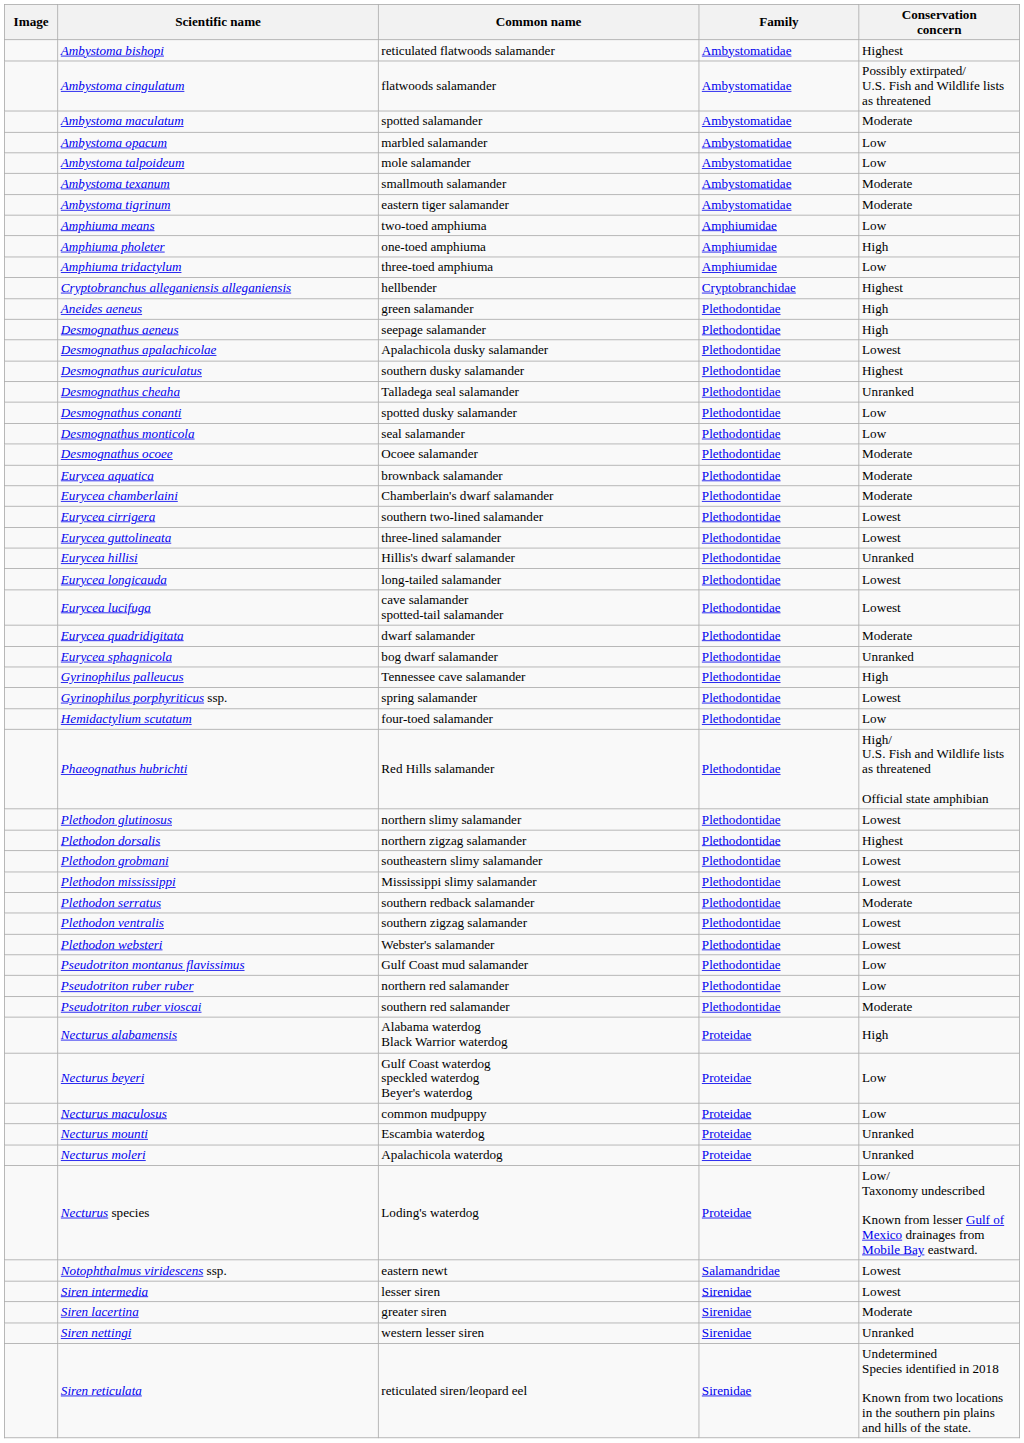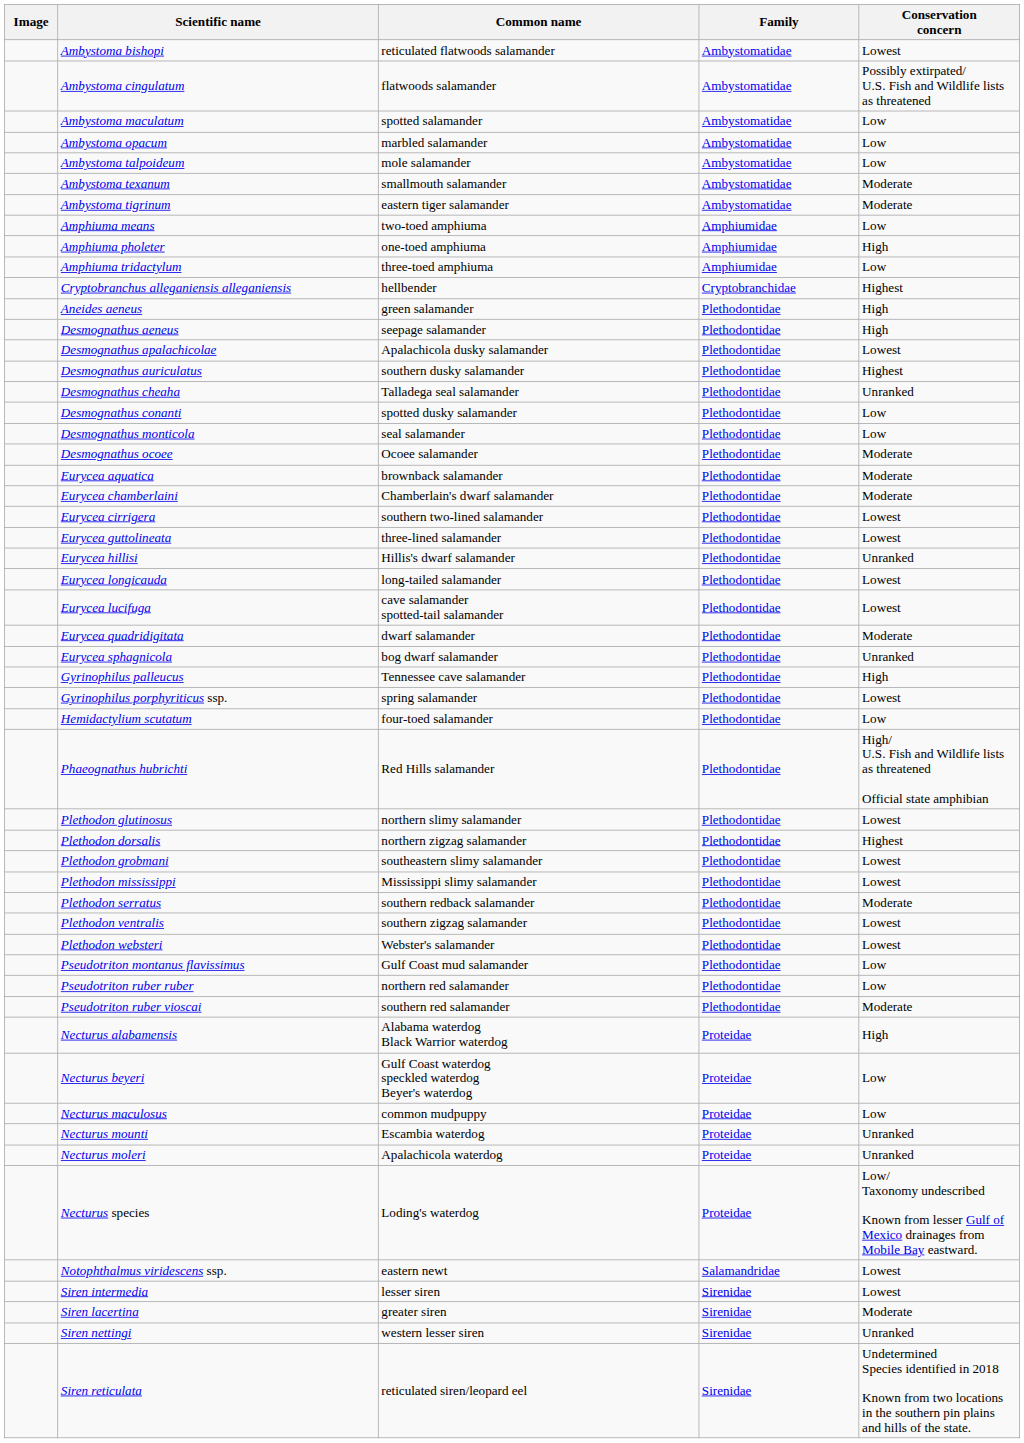 <table class="wikitable sortable" style="width:98%">
 <tr>
 <th width = 5%  class="unsortable"><strong>Image</strong></th>
 <th width = 30%><strong>Scientific name</strong></th>
 <th width = 30%><strong>Common name</strong></th>
 <th width = 15%><strong>Family</strong></th>
 <th width = 15%><strong>Conservation<br>concern</strong></th>
 </tr>
 <tr>
 <td></td>
 <td><em><a href='#'>Ambystoma bishopi</a></em></td>
 <td>reticulated flatwoods salamander</td>
 <td><a href='#'>Ambystomatidae</a></td>
-<td>Highest</td>
+<td>Lowest</td>
 </tr>
 <tr>
 <td></td>
 <td><em><a href='#'>Ambystoma cingulatum</a></em></td>
 <td>flatwoods salamander</td>
 <td><a href='#'>Ambystomatidae</a></td>
 <td>Possibly extirpated/<br>U.S. Fish and Wildlife lists as threatened</td>
 </tr>
 <tr>
 <td></td>
 <td><em><a href='#'>Ambystoma maculatum</a></em></td>
 <td>spotted salamander</td>
 <td><a href='#'>Ambystomatidae</a></td>
-<td>Moderate</td>
+<td>Low</td>
 </tr>
 <tr>
 <td></td>
 <td><em><a href='#'>Ambystoma opacum</a></em></td>
 <td>marbled salamander</td>
 <td><a href='#'>Ambystomatidae</a></td>
 <td>Low</td>
 </tr>
 <tr>
 <td></td>
 <td><em><a href='#'>Ambystoma talpoideum</a></em></td>
 <td>mole salamander</td>
 <td><a href='#'>Ambystomatidae</a></td>
 <td>Low</td>
 </tr>
 <tr>
 <td></td>
 <td><em><a href='#'>Ambystoma texanum</a></em></td>
 <td>smallmouth salamander</td>
 <td><a href='#'>Ambystomatidae</a></td>
 <td>Moderate</td>
 </tr>
 <tr>
 <td></td>
 <td><em><a href='#'>Ambystoma tigrinum</a></em></td>
 <td>eastern tiger salamander</td>
 <td><a href='#'>Ambystomatidae</a></td>
 <td>Moderate</td>
 </tr>
 <tr>
 <td></td>
 <td><em><a href='#'>Amphiuma means</a></em></td>
 <td>two-toed amphiuma</td>
 <td><a href='#'>Amphiumidae</a></td>
 <td>Low</td>
 </tr>
 <tr>
 <td></td>
 <td><em><a href='#'>Amphiuma pholeter</a></em></td>
 <td>one-toed amphiuma</td>
 <td><a href='#'>Amphiumidae</a></td>
 <td>High</td>
 </tr>
 <tr>
 <td></td>
 <td><em><a href='#'>Amphiuma tridactylum</a></em></td>
 <td>three-toed amphiuma</td>
 <td><a href='#'>Amphiumidae</a></td>
 <td>Low</td>
 </tr>
 <tr>
 <td></td>
 <td><em><a href='#'>Cryptobranchus alleganiensis alleganiensis</a></em></td>
 <td>hellbender</td>
 <td><a href='#'>Cryptobranchidae</a></td>
 <td>Highest</td>
 </tr>
 <tr>
 <td></td>
 <td><em><a href='#'>Aneides aeneus</a></em></td>
 <td>green salamander</td>
 <td><a href='#'>Plethodontidae</a></td>
 <td>High</td>
 </tr>
 <tr>
 <td></td>
 <td><em><a href='#'>Desmognathus aeneus</a></em></td>
 <td>seepage salamander</td>
 <td><a href='#'>Plethodontidae</a></td>
 <td>High</td>
 </tr>
 <tr>
 <td></td>
 <td><em><a href='#'>Desmognathus apalachicolae</a></em></td>
 <td>Apalachicola dusky salamander</td>
 <td><a href='#'>Plethodontidae</a></td>
 <td>Lowest</td>
 </tr>
 <tr>
 <td></td>
 <td><em><a href='#'>Desmognathus auriculatus</a></em></td>
 <td>southern dusky salamander</td>
 <td><a href='#'>Plethodontidae</a></td>
 <td>Highest</td>
 </tr>
 <tr>
 <td></td>
 <td><em><a href='#'>Desmognathus cheaha</a></em></td>
 <td>Talladega seal salamander</td>
 <td><a href='#'>Plethodontidae</a></td>
 <td>Unranked</td>
 </tr>
 <tr>
 <td></td>
 <td><em><a href='#'>Desmognathus conanti</a></em></td>
 <td>spotted dusky salamander</td>
 <td><a href='#'>Plethodontidae</a></td>
 <td>Low</td>
 </tr>
 <tr>
 <td></td>
 <td><em><a href='#'>Desmognathus monticola</a></em></td>
 <td>seal salamander</td>
 <td><a href='#'>Plethodontidae</a></td>
 <td>Low</td>
 </tr>
 <tr>
 <td></td>
 <td><em><a href='#'>Desmognathus ocoee</a></em></td>
 <td>Ocoee salamander</td>
 <td><a href='#'>Plethodontidae</a></td>
 <td>Moderate</td>
 </tr>
 <tr>
 <td></td>
 <td><em><a href='#'>Eurycea aquatica</a></em></td>
 <td>brownback salamander</td>
 <td><a href='#'>Plethodontidae</a></td>
 <td>Moderate</td>
 </tr>
 <tr>
 <td></td>
 <td><em><a href='#'>Eurycea chamberlaini</a></em></td>
 <td>Chamberlain's dwarf salamander</td>
 <td><a href='#'>Plethodontidae</a></td>
 <td>Moderate</td>
 </tr>
 <tr>
 <td></td>
 <td><em><a href='#'>Eurycea cirrigera</a></em></td>
 <td>southern two-lined salamander</td>
 <td><a href='#'>Plethodontidae</a></td>
 <td>Lowest</td>
 </tr>
 <tr>
 <td></td>
 <td><em><a href='#'>Eurycea guttolineata</a></em></td>
 <td>three-lined salamander</td>
 <td><a href='#'>Plethodontidae</a></td>
 <td>Lowest</td>
 </tr>
 <tr>
 <td></td>
 <td><em><a href='#'>Eurycea hillisi</a></em></td>
 <td>Hillis's dwarf salamander</td>
 <td><a href='#'>Plethodontidae</a></td>
 <td>Unranked</td>
 </tr>
 <tr>
 <td></td>
 <td><em><a href='#'>Eurycea longicauda</a></em></td>
 <td>long-tailed salamander</td>
 <td><a href='#'>Plethodontidae</a></td>
 <td>Lowest</td>
 </tr>
 <tr>
 <td></td>
 <td><em><a href='#'>Eurycea lucifuga</a></em></td>
 <td>cave salamander<br>spotted-tail salamander</td>
 <td><a href='#'>Plethodontidae</a></td>
 <td>Lowest</td>
 </tr>
 <tr>
 <td></td>
 <td><em><a href='#'>Eurycea quadridigitata</a></em></td>
 <td>dwarf salamander</td>
 <td><a href='#'>Plethodontidae</a></td>
 <td>Moderate</td>
 </tr>
 <tr>
 <td></td>
 <td><em><a href='#'>Eurycea sphagnicola</a></em></td>
 <td>bog dwarf salamander</td>
 <td><a href='#'>Plethodontidae</a></td>
 <td>Unranked</td>
 </tr>
 <tr>
 <td></td>
 <td><em><a href='#'>Gyrinophilus palleucus</a></em></td>
 <td>Tennessee cave salamander</td>
 <td><a href='#'>Plethodontidae</a></td>
 <td>High</td>
 </tr>
 <tr>
 <td></td>
 <td><em><a href='#'>Gyrinophilus porphyriticus</a></em> ssp.</td>
 <td>spring salamander</td>
 <td><a href='#'>Plethodontidae</a></td>
 <td>Lowest</td>
 </tr>
 <tr>
 <td></td>
 <td><em><a href='#'>Hemidactylium scutatum</a></em></td>
 <td>four-toed salamander</td>
 <td><a href='#'>Plethodontidae</a></td>
 <td>Low</td>
 </tr>
 <tr>
 <td></td>
 <td><em><a href='#'>Phaeognathus hubrichti</a></em></td>
 <td>Red Hills salamander</td>
 <td><a href='#'>Plethodontidae</a></td>
 <td>High/<br>U.S. Fish and Wildlife lists as threatened<br> <br>Official state amphibian</td>
 </tr>
 <tr>
 <td></td>
 <td><em><a href='#'>Plethodon glutinosus</a></em></td>
 <td>northern slimy salamander</td>
 <td><a href='#'>Plethodontidae</a></td>
 <td>Lowest</td>
 </tr>
 <tr>
 <td></td>
 <td><em><a href='#'>Plethodon dorsalis</a></em></td>
 <td>northern zigzag salamander</td>
 <td><a href='#'>Plethodontidae</a></td>
 <td>Highest</td>
 </tr>
 <tr>
 <td></td>
 <td><em><a href='#'>Plethodon grobmani</a></em></td>
 <td>southeastern slimy salamander</td>
 <td><a href='#'>Plethodontidae</a></td>
 <td>Lowest</td>
 </tr>
 <tr>
 <td></td>
 <td><em><a href='#'>Plethodon mississippi</a></em></td>
 <td>Mississippi slimy salamander</td>
 <td><a href='#'>Plethodontidae</a></td>
 <td>Lowest</td>
 </tr>
 <tr>
 <td></td>
 <td><em><a href='#'>Plethodon serratus</a></em></td>
 <td>southern redback salamander</td>
 <td><a href='#'>Plethodontidae</a></td>
 <td>Moderate</td>
 </tr>
 <tr>
 <td></td>
 <td><em><a href='#'>Plethodon ventralis</a></em></td>
 <td>southern zigzag salamander</td>
 <td><a href='#'>Plethodontidae</a></td>
 <td>Lowest</td>
 </tr>
 <tr>
 <td></td>
 <td><em><a href='#'>Plethodon websteri</a></em></td>
 <td>Webster's salamander</td>
 <td><a href='#'>Plethodontidae</a></td>
 <td>Lowest</td>
 </tr>
 <tr>
 <td></td>
 <td><em><a href='#'>Pseudotriton montanus flavissimus</a></em></td>
 <td>Gulf Coast mud salamander</td>
 <td><a href='#'>Plethodontidae</a></td>
 <td>Low</td>
 </tr>
 <tr>
 <td></td>
 <td><em><a href='#'>Pseudotriton ruber ruber</a></em></td>
 <td>northern red salamander</td>
 <td><a href='#'>Plethodontidae</a></td>
 <td>Low</td>
 </tr>
 <tr>
 <td></td>
 <td><em><a href='#'>Pseudotriton ruber vioscai</a></em></td>
 <td>southern red salamander</td>
 <td><a href='#'>Plethodontidae</a></td>
 <td>Moderate</td>
 </tr>
 <tr>
 <td></td>
 <td><em><a href='#'>Necturus alabamensis</a></em></td>
 <td>Alabama waterdog<br>Black Warrior waterdog</td>
 <td><a href='#'>Proteidae</a></td>
 <td>High</td>
 </tr>
 <tr>
 <td></td>
 <td><em><a href='#'>Necturus beyeri</a></em></td>
 <td>Gulf Coast waterdog<br>speckled waterdog<br>Beyer's waterdog</td>
 <td><a href='#'>Proteidae</a></td>
 <td>Low</td>
 </tr>
 <tr>
 <td></td>
 <td><em><a href='#'>Necturus maculosus</a></em></td>
 <td>common mudpuppy</td>
 <td><a href='#'>Proteidae</a></td>
 <td>Low</td>
 </tr>
 <tr>
 <td></td>
 <td><em><a href='#'>Necturus mounti</a></em></td>
 <td>Escambia waterdog</td>
 <td><a href='#'>Proteidae</a></td>
 <td>Unranked</td>
 </tr>
 <tr>
 <td></td>
 <td><em><a href='#'>Necturus moleri</a></em></td>
 <td>Apalachicola waterdog</td>
 <td><a href='#'>Proteidae</a></td>
 <td>Unranked</td>
 </tr>
 <tr>
 <td></td>
 <td><em><a href='#'>Necturus</a></em> species</td>
 <td>Loding's waterdog</td>
 <td><a href='#'>Proteidae</a></td>
 <td>Low/<br>Taxonomy undescribed<br> <br>Known from lesser <a href='#'>Gulf of Mexico</a> drainages from <a href='#'>Mobile Bay</a> eastward.</td>
 </tr>
 <tr>
 <td></td>
 <td><em><a href='#'>Notophthalmus viridescens</a></em> ssp.</td>
 <td>eastern newt</td>
 <td><a href='#'>Salamandridae</a></td>
 <td>Lowest</td>
 </tr>
 <tr>
 <td></td>
 <td><em><a href='#'>Siren intermedia</a></em></td>
 <td>lesser siren</td>
 <td><a href='#'>Sirenidae</a></td>
 <td>Lowest</td>
 </tr>
 <tr>
 <td></td>
 <td><em><a href='#'>Siren lacertina</a></em></td>
 <td>greater siren</td>
 <td><a href='#'>Sirenidae</a></td>
 <td>Moderate</td>
 </tr>
 <tr>
 <td></td>
 <td><em><a href='#'>Siren nettingi</a></em></td>
 <td>western lesser siren</td>
 <td><a href='#'>Sirenidae</a></td>
 <td>Unranked</td>
 </tr>
 <tr>
 <td></td>
 <td><em><a href='#'>Siren reticulata</a></em></td>
 <td>reticulated siren/leopard eel</td>
 <td><a href='#'>Sirenidae</a></td>
 <td>Undetermined<br>Species identified in 2018<br> <br>Known from two locations in the southern pin plains and hills of the state.</td>
 </tr>
 </table>
